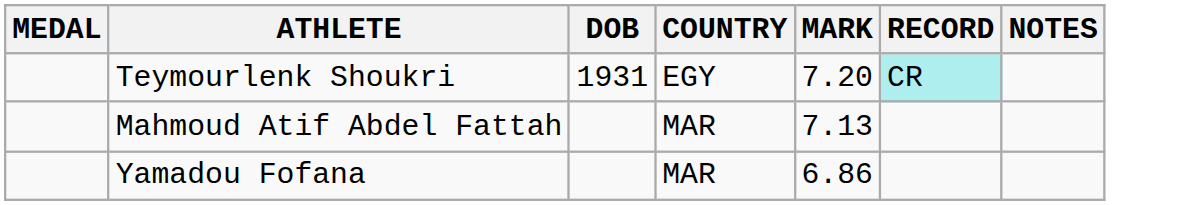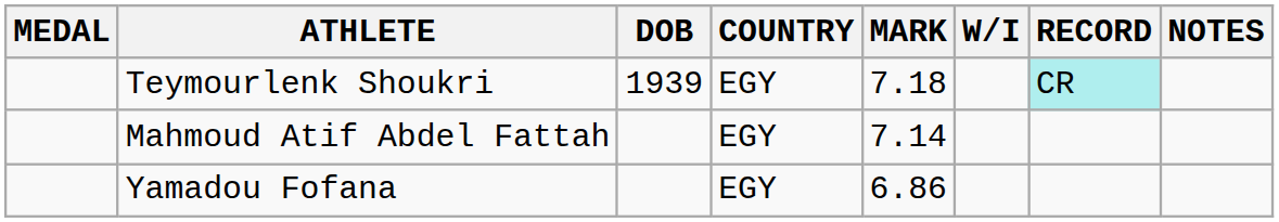 <table class="wikitable">
 <tr>
 <th>MEDAL</th>
 <th>ATHLETE</th>
 <th>DOB</th>
 <th>COUNTRY</th>
 <th>MARK</th>
+<th>W/I</th>
 <th>RECORD</th>
 <th>NOTES</th>
 </tr>
 <tr>
 <td></td>
 <td>Teymourlenk Shoukri</td>
-<td>1931</td>
+<td>1939</td>
 <td>EGY</td>
-<td>7.20</td>
+<td>7.18</td>
+<td></td>
 <td style="background: paleturquoise;">CR</td>
 <td></td>
 </tr>
 <tr>
 <td></td>
 <td>Mahmoud Atif Abdel Fattah</td>
 <td></td>
-<td>MAR</td>
-<td>7.13</td>
+<td>EGY</td>
+<td>7.14</td>
+<td></td>
 <td></td>
 <td></td>
 </tr>
 <tr>
 <td></td>
 <td>Yamadou Fofana</td>
 <td></td>
-<td>MAR</td>
+<td>EGY</td>
 <td>6.86</td>
+<td></td>
 <td></td>
 <td></td>
 </tr>
 </table>
